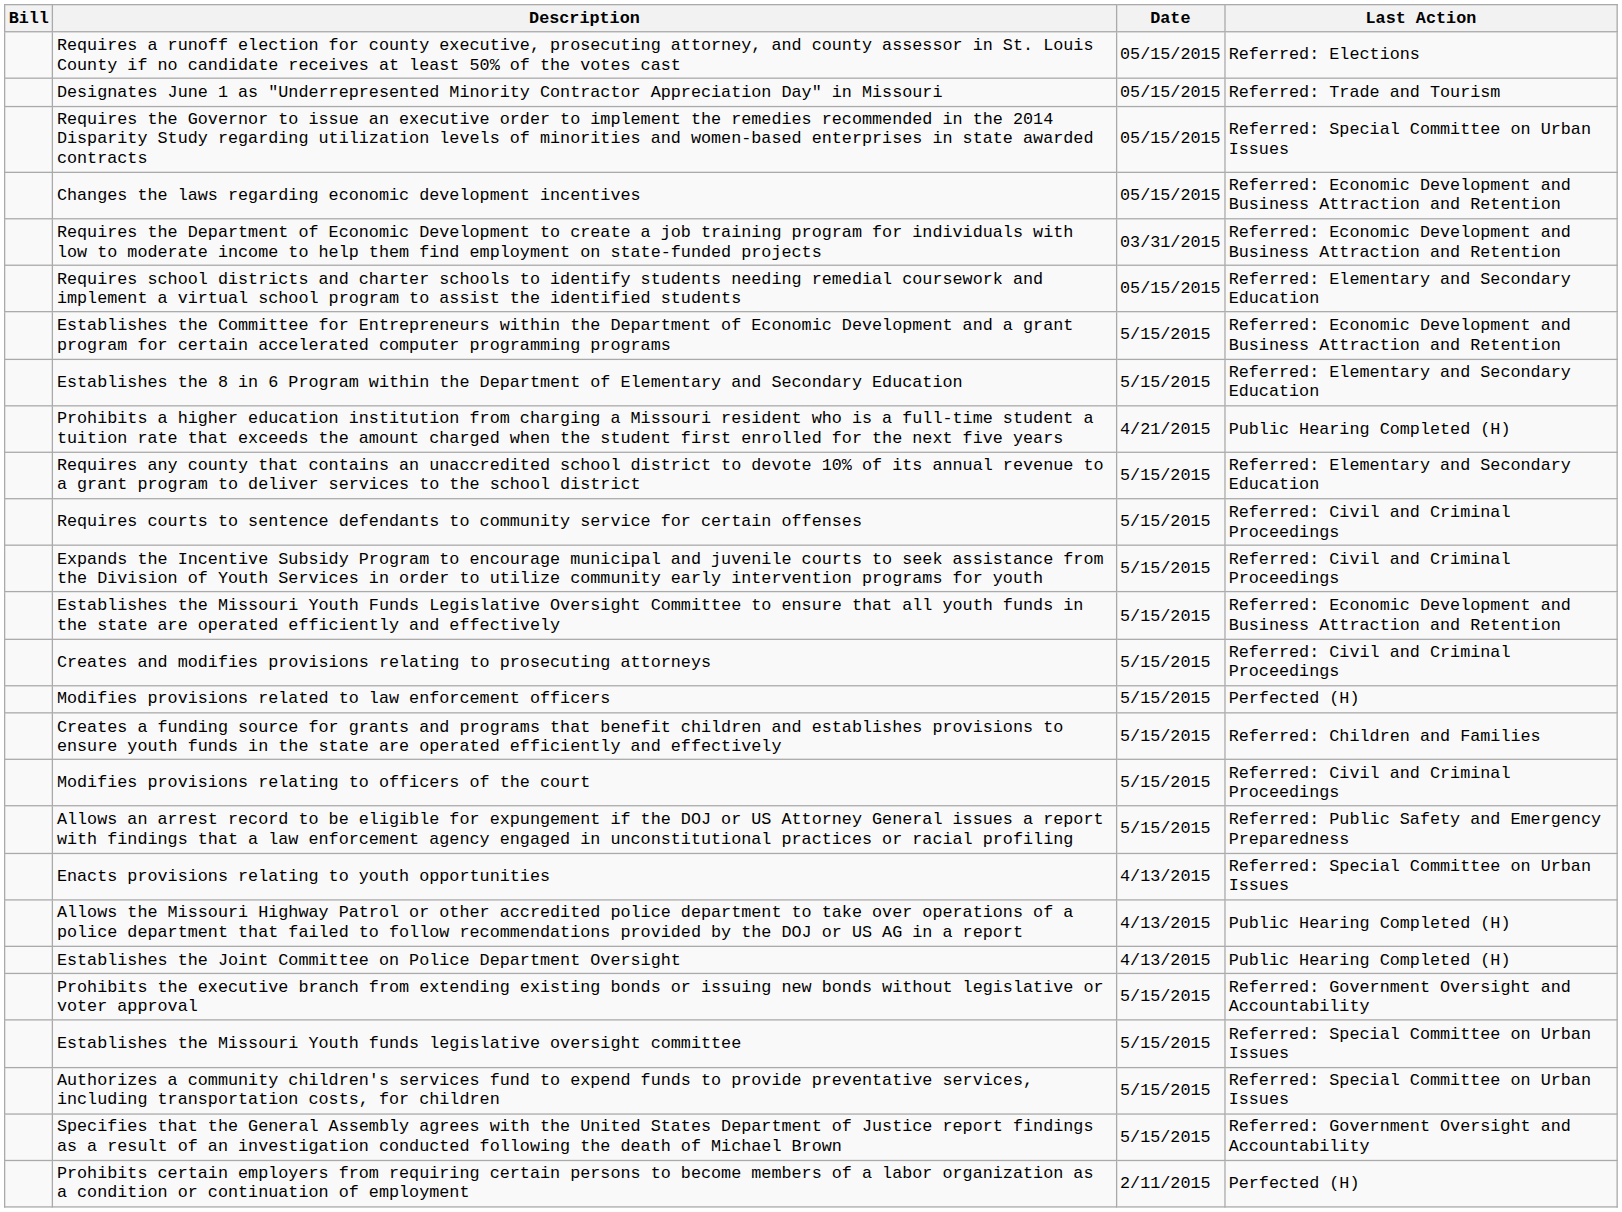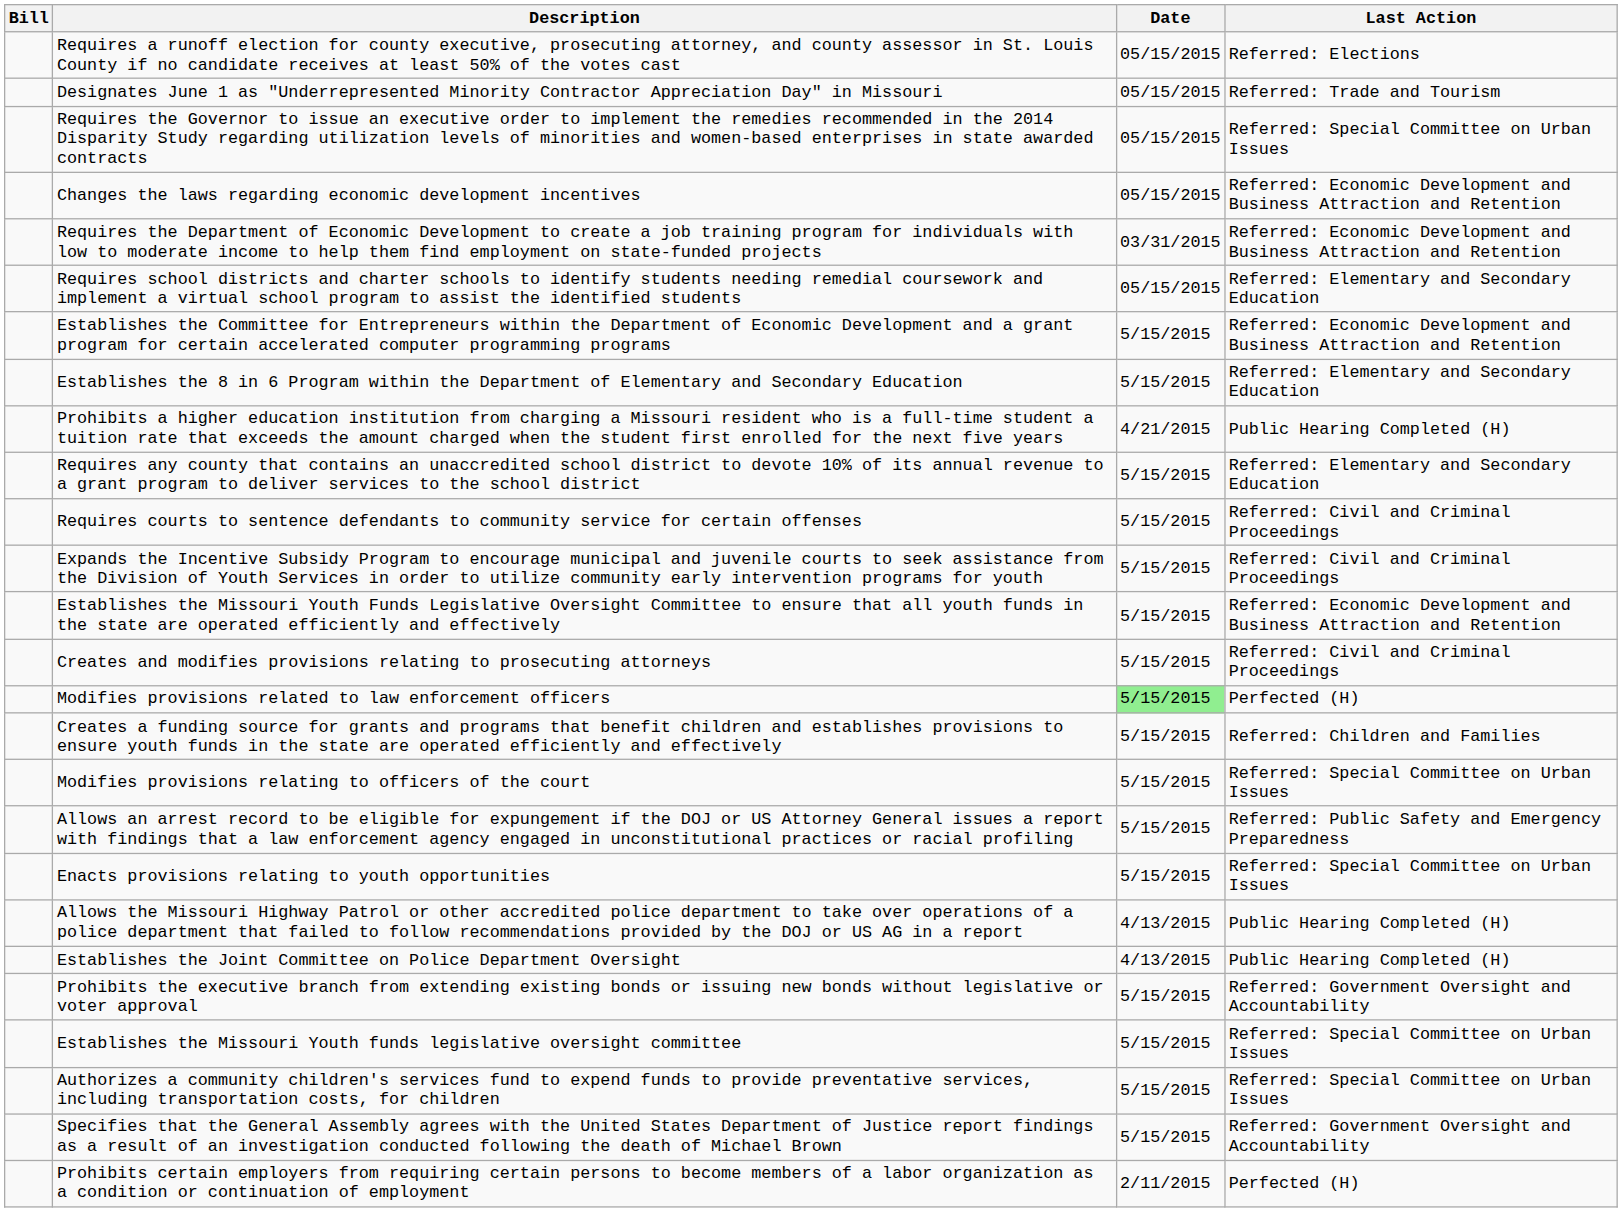 <table class="wikitable sortable mw-collapsible">
 <tr>
 <th>Bill</th>
 <th>Description</th>
 <th>Date</th>
 <th>Last Action</th>
 </tr>
 <tr>
 <td></td>
 <td>Requires a runoff election for county executive, prosecuting attorney, and county assessor in St. Louis County if no candidate receives at least 50% of the votes cast</td>
 <td>05/15/2015</td>
 <td>Referred: Elections</td>
 </tr>
 <tr>
 <td></td>
 <td>Designates June 1 as "Underrepresented Minority Contractor Appreciation Day" in Missouri</td>
 <td>05/15/2015</td>
 <td>Referred: Trade and Tourism</td>
 </tr>
 <tr>
 <td></td>
 <td>Requires the Governor to issue an executive order to implement the remedies recommended in the 2014 Disparity Study regarding utilization levels of minorities and women-based enterprises in state awarded contracts</td>
 <td>05/15/2015</td>
 <td>Referred: Special Committee on Urban Issues</td>
 </tr>
 <tr>
 <td></td>
 <td>Changes the laws regarding economic development incentives</td>
 <td>05/15/2015</td>
 <td>Referred: Economic Development and Business Attraction and Retention</td>
 </tr>
 <tr>
 <td></td>
 <td>Requires the Department of Economic Development to create a job training program for individuals with low to moderate income to help them find employment on state-funded projects</td>
 <td>03/31/2015</td>
 <td>Referred: Economic Development and Business Attraction and Retention</td>
 </tr>
 <tr>
 <td></td>
 <td>Requires school districts and charter schools to identify students needing remedial coursework and implement a virtual school program to assist the identified students</td>
 <td>05/15/2015</td>
 <td>Referred: Elementary and Secondary Education</td>
 </tr>
 <tr>
 <td></td>
 <td>Establishes the Committee for Entrepreneurs within the Department of Economic Development and a grant program for certain accelerated computer programming programs</td>
 <td>5/15/2015</td>
 <td>Referred: Economic Development and Business Attraction and Retention</td>
 </tr>
 <tr>
 <td></td>
 <td>Establishes the 8 in 6 Program within the Department of Elementary and Secondary Education</td>
 <td>5/15/2015</td>
 <td>Referred: Elementary and Secondary Education</td>
 </tr>
 <tr>
 <td></td>
 <td>Prohibits a higher education institution from charging a Missouri resident who is a full-time student a tuition rate that exceeds the amount charged when the student first enrolled for the next five years</td>
 <td>4/21/2015</td>
 <td>Public Hearing Completed (H)</td>
 </tr>
 <tr>
 <td></td>
 <td>Requires any county that contains an unaccredited school district to devote 10% of its annual revenue to a grant program to deliver services to the school district</td>
 <td>5/15/2015</td>
 <td>Referred: Elementary and Secondary Education</td>
 </tr>
 <tr>
 <td></td>
 <td>Requires courts to sentence defendants to community service for certain offenses</td>
 <td>5/15/2015</td>
 <td>Referred: Civil and Criminal Proceedings</td>
 </tr>
 <tr>
 <td></td>
 <td>Expands the Incentive Subsidy Program to encourage municipal and juvenile courts to seek assistance from the Division of Youth Services in order to utilize community early intervention programs for youth</td>
 <td>5/15/2015</td>
 <td>Referred: Civil and Criminal Proceedings</td>
 </tr>
 <tr>
 <td></td>
 <td>Establishes the Missouri Youth Funds Legislative Oversight Committee to ensure that all youth funds in the state are operated efficiently and effectively</td>
 <td>5/15/2015</td>
 <td>Referred: Economic Development and Business Attraction and Retention</td>
 </tr>
 <tr>
 <td></td>
 <td>Creates and modifies provisions relating to prosecuting attorneys</td>
 <td>5/15/2015</td>
 <td>Referred: Civil and Criminal Proceedings</td>
 </tr>
 <tr>
 <td></td>
 <td>Modifies provisions related to law enforcement officers</td>
-<td>5/15/2015</td>
+<td style="background: lightgreen;">5/15/2015</td>
 <td>Perfected (H)</td>
 </tr>
 <tr>
 <td></td>
 <td>Creates a funding source for grants and programs that benefit children and establishes provisions to ensure youth funds in the state are operated efficiently and effectively</td>
 <td>5/15/2015</td>
 <td>Referred: Children and Families</td>
 </tr>
 <tr>
 <td></td>
 <td>Modifies provisions relating to officers of the court</td>
 <td>5/15/2015</td>
-<td>Referred: Civil and Criminal Proceedings</td>
+<td>Referred: Special Committee on Urban Issues</td>
 </tr>
 <tr>
 <td></td>
 <td>Allows an arrest record to be eligible for expungement if the DOJ or US Attorney General issues a report with findings that a law enforcement agency engaged in unconstitutional practices or racial profiling</td>
 <td>5/15/2015</td>
 <td>Referred: Public Safety and Emergency Preparedness</td>
 </tr>
 <tr>
 <td></td>
 <td>Enacts provisions relating to youth opportunities</td>
-<td>4/13/2015</td>
+<td>5/15/2015</td>
 <td>Referred: Special Committee on Urban Issues</td>
 </tr>
 <tr>
 <td></td>
 <td>Allows the Missouri Highway Patrol or other accredited police department to take over operations of a police department that failed to follow recommendations provided by the DOJ or US AG in a report</td>
 <td>4/13/2015</td>
 <td>Public Hearing Completed (H)</td>
 </tr>
 <tr>
 <td></td>
 <td>Establishes the Joint Committee on Police Department Oversight</td>
 <td>4/13/2015</td>
 <td>Public Hearing Completed (H)</td>
 </tr>
 <tr>
 <td></td>
 <td>Prohibits the executive branch from extending existing bonds or issuing new bonds without legislative or voter approval</td>
 <td>5/15/2015</td>
 <td>Referred: Government Oversight and Accountability</td>
 </tr>
 <tr>
 <td></td>
 <td>Establishes the Missouri Youth funds legislative oversight committee</td>
 <td>5/15/2015</td>
 <td>Referred: Special Committee on Urban Issues</td>
 </tr>
 <tr>
 <td></td>
 <td>Authorizes a community children's services fund to expend funds to provide preventative services, including transportation costs, for children</td>
 <td>5/15/2015</td>
 <td>Referred: Special Committee on Urban Issues</td>
 </tr>
 <tr>
 <td></td>
 <td>Specifies that the General Assembly agrees with the United States Department of Justice report findings as a result of an investigation conducted following the death of Michael Brown</td>
 <td>5/15/2015</td>
 <td>Referred: Government Oversight and Accountability</td>
 </tr>
 <tr>
 <td></td>
 <td>Prohibits certain employers from requiring certain persons to become members of a labor organization as a condition or continuation of employment</td>
 <td>2/11/2015</td>
 <td>Perfected (H)</td>
 </tr>
 </table>
